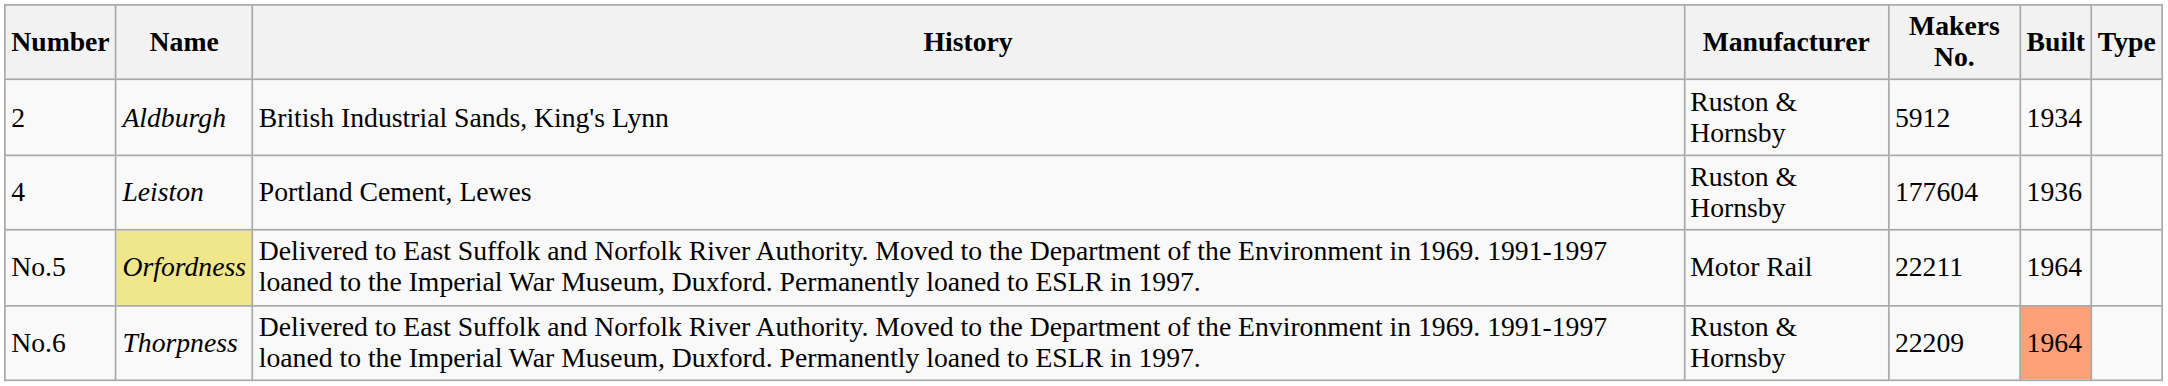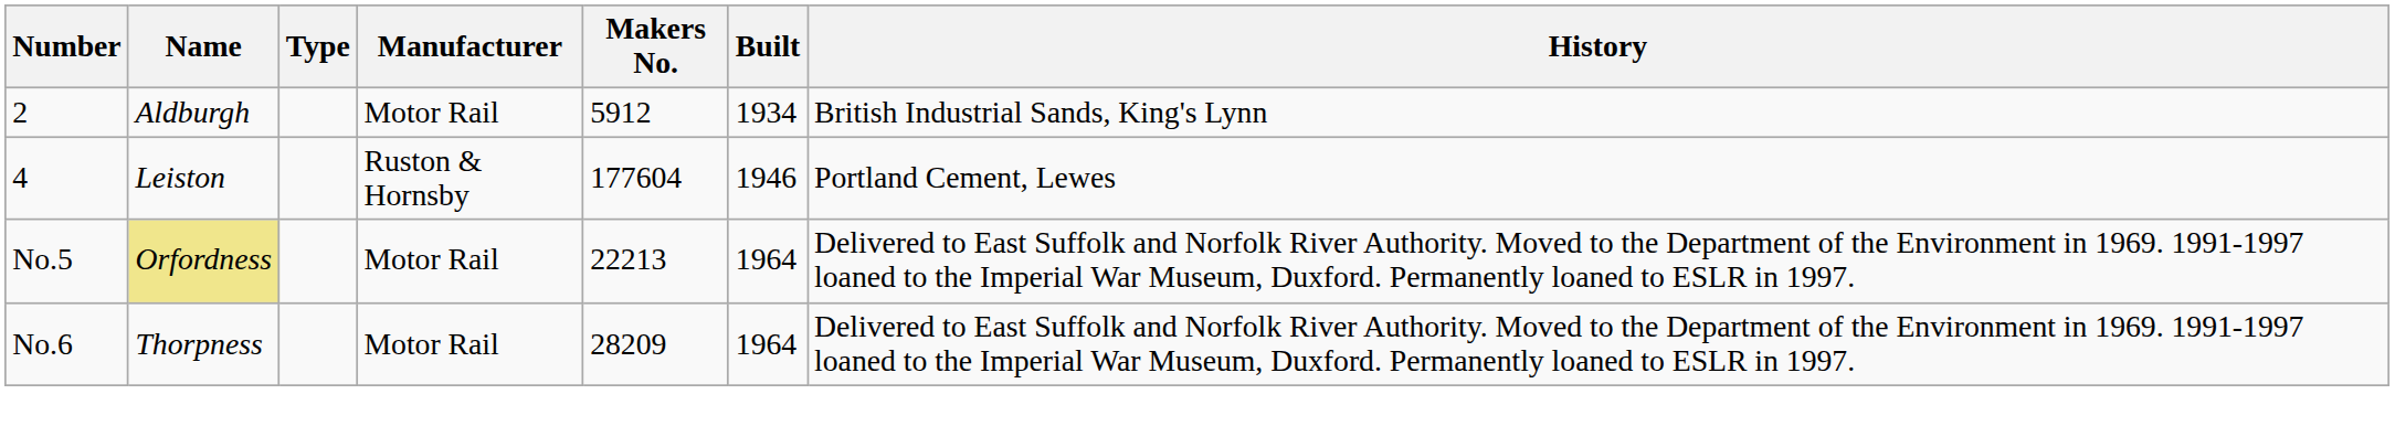 <table class="wikitable">
 <tr>
 <th>Number</th>
 <th>Name</th>
-<th>History</th>
+<th>Type</th>
 <th>Manufacturer</th>
 <th>Makers No.</th>
 <th>Built</th>
-<th>Type</th>
+<th>History</th>
 </tr>
 <tr>
 <td>2</td>
 <td><em>Aldburgh</em></td>
-<td>British Industrial Sands, King's Lynn</td>
-<td>Ruston & Hornsby</td>
+<td></td>
+<td>Motor Rail</td>
 <td>5912</td>
 <td>1934</td>
-<td></td>
+<td>British Industrial Sands, King's Lynn</td>
 </tr>
 <tr>
 <td>4</td>
 <td><em>Leiston</em></td>
-<td>Portland Cement, Lewes</td>
+<td></td>
 <td>Ruston & Hornsby</td>
 <td>177604</td>
-<td>1936</td>
-<td></td>
+<td>1946</td>
+<td>Portland Cement, Lewes</td>
 </tr>
 <tr>
 <td>No.5</td>
 <td style="background: khaki;"><em>Orfordness</em></td>
+<td></td>
+<td>Motor Rail</td>
+<td>22213</td>
+<td>1964</td>
 <td>Delivered to East Suffolk and Norfolk River Authority. Moved to the Department of the Environment in 1969. 1991-1997 loaned to the Imperial War Museum, Duxford. Permanently loaned to ESLR in 1997.</td>
-<td>Motor Rail</td>
-<td>22211</td>
-<td>1964</td>
-<td></td>
 </tr>
 <tr>
 <td>No.6</td>
 <td><em>Thorpness</em></td>
+<td></td>
+<td>Motor Rail</td>
+<td>28209</td>
+<td>1964</td>
 <td>Delivered to East Suffolk and Norfolk River Authority. Moved to the Department of the Environment in 1969. 1991-1997 loaned to the Imperial War Museum, Duxford. Permanently loaned to ESLR in 1997.</td>
-<td>Ruston & Hornsby</td>
-<td>22209</td>
-<td style="background: lightsalmon;">1964</td>
-<td></td>
 </tr>
 </table>
